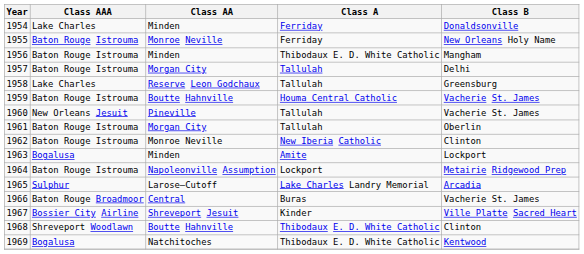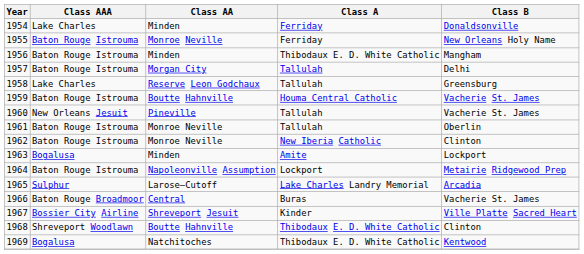 <table class="wikitable sortable">
 <tr>
 <th>Year</th>
 <th>Class AAA</th>
 <th>Class AA</th>
 <th>Class A</th>
 <th>Class B</th>
 </tr>
 <tr>
 <td>1954</td>
 <td>Lake Charles</td>
 <td>Minden</td>
 <td><a href='#'>Ferriday</a></td>
 <td><a href='#'>Donaldsonville</a></td>
 </tr>
 <tr>
 <td>1955</td>
 <td><a href='#'>Baton Rouge</a> <a href='#'>Istrouma</a></td>
 <td><a href='#'>Monroe</a> <a href='#'>Neville</a></td>
 <td>Ferriday</td>
 <td><a href='#'>New Orleans</a> Holy Name</td>
 </tr>
 <tr>
 <td>1956</td>
 <td>Baton Rouge Istrouma</td>
 <td>Minden</td>
 <td>Thibodaux E. D. White Catholic</td>
 <td>Mangham</td>
 </tr>
 <tr>
 <td>1957</td>
 <td>Baton Rouge Istrouma</td>
 <td><a href='#'>Morgan City</a></td>
 <td><a href='#'>Tallulah</a></td>
 <td>Delhi</td>
 </tr>
 <tr>
 <td>1958</td>
 <td>Lake Charles</td>
 <td><a href='#'>Reserve</a> <a href='#'>Leon Godchaux</a></td>
 <td>Tallulah</td>
 <td>Greensburg</td>
 </tr>
 <tr>
 <td>1959</td>
 <td>Baton Rouge Istrouma</td>
 <td><a href='#'>Boutte</a> <a href='#'>Hahnville</a></td>
 <td><a href='#'>Houma Central Catholic</a></td>
 <td><a href='#'>Vacherie</a> <a href='#'>St. James</a></td>
 </tr>
 <tr>
 <td>1960</td>
 <td>New Orleans <a href='#'>Jesuit</a></td>
 <td><a href='#'>Pineville</a></td>
 <td>Tallulah</td>
 <td>Vacherie St. James</td>
 </tr>
 <tr>
 <td>1961</td>
 <td>Baton Rouge Istrouma</td>
-<td><a href='#'>Morgan City</a></td>
+<td>Monroe Neville</td>
 <td>Tallulah</td>
 <td>Oberlin</td>
 </tr>
 <tr>
 <td>1962</td>
 <td>Baton Rouge Istrouma</td>
 <td>Monroe Neville</td>
 <td><a href='#'>New Iberia</a> <a href='#'>Catholic</a></td>
 <td>Clinton</td>
 </tr>
 <tr>
 <td>1963</td>
 <td><a href='#'>Bogalusa</a></td>
 <td>Minden</td>
 <td><a href='#'>Amite</a></td>
 <td>Lockport</td>
 </tr>
 <tr>
 <td>1964</td>
 <td>Baton Rouge Istrouma</td>
 <td><a href='#'>Napoleonville</a> <a href='#'>Assumption</a></td>
 <td>Lockport</td>
 <td><a href='#'>Metairie</a> <a href='#'>Ridgewood Prep</a></td>
 </tr>
 <tr>
 <td>1965</td>
 <td><a href='#'>Sulphur</a></td>
 <td>Larose–Cutoff</td>
 <td><a href='#'>Lake Charles</a> Landry Memorial</td>
 <td><a href='#'>Arcadia</a></td>
 </tr>
 <tr>
 <td>1966</td>
 <td>Baton Rouge <a href='#'>Broadmoor</a></td>
 <td><a href='#'>Central</a></td>
 <td>Buras</td>
 <td>Vacherie St. James</td>
 </tr>
 <tr>
 <td>1967</td>
 <td><a href='#'>Bossier City</a> <a href='#'>Airline</a></td>
 <td><a href='#'>Shreveport</a> <a href='#'>Jesuit</a></td>
 <td>Kinder</td>
 <td><a href='#'>Ville Platte</a> <a href='#'>Sacred Heart</a></td>
 </tr>
 <tr>
 <td>1968</td>
 <td>Shreveport <a href='#'>Woodlawn</a></td>
 <td><a href='#'>Boutte</a> <a href='#'>Hahnville</a></td>
 <td><a href='#'>Thibodaux</a> <a href='#'>E. D. White Catholic</a></td>
 <td>Clinton</td>
 </tr>
 <tr>
 <td>1969</td>
 <td><a href='#'>Bogalusa</a></td>
 <td>Natchitoches</td>
 <td>Thibodaux E. D. White Catholic</td>
 <td><a href='#'>Kentwood</a></td>
 </tr>
 <tr>
 </tr>
 </table>
